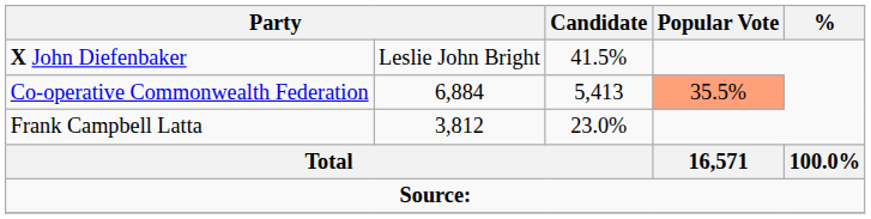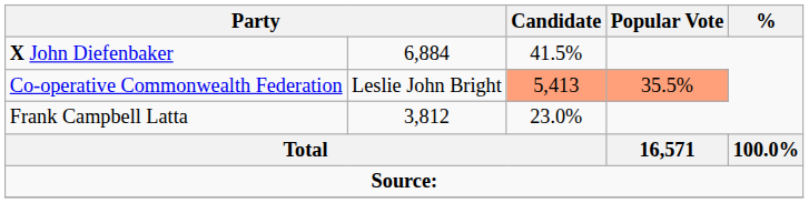 <table class="wikitable">
 <tr>
 <th colspan="2">Party</th>
 <th>Candidate</th>
 <th>Popular Vote</th>
 <th>%</th>
 </tr>
 <tr>
 <td> <strong>X</strong> <a href='#'>John Diefenbaker</a></td>
-<td>Leslie John Bright</td>
+<td align=center>6,884</td>
 <td align=center>41.5%</td>
 </tr>
 <tr>
 <td><a href='#'>Co-operative Commonwealth Federation</a></td>
-<td align=center>6,884</td>
-<td align=center>5,413</td>
+<td>Leslie John Bright</td>
+<td align=center style="background: lightsalmon;">5,413</td>
 <td align=center style="background: lightsalmon;">35.5%</td>
 </tr>
 <tr>
 <td>Frank Campbell Latta</td>
 <td align=center>3,812</td>
 <td align=center>23.0%</td>
 </tr>
 <tr>
 <th colspan=3 align=center>Total</th>
 <th align=center>16,571</th>
 <th align=center>100.0%</th>
 </tr>
 <tr>
 <td align="center" colspan=5><strong>Source:</strong> </td>
 </tr>
 <tr>
 </tr>
 </table>
